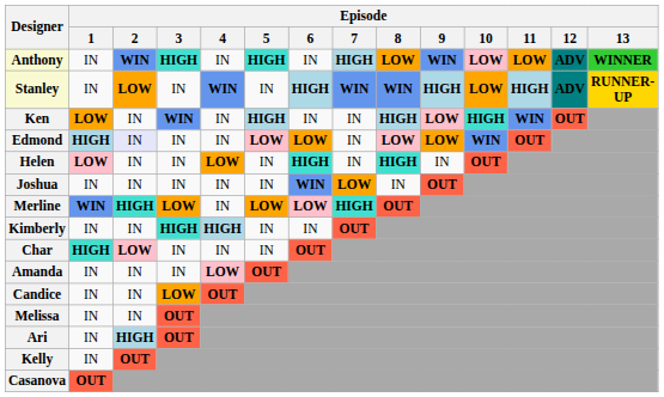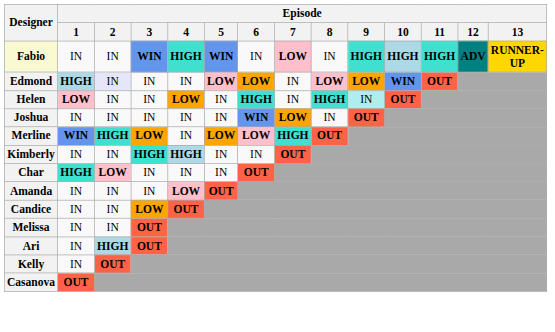 <table class="wikitable" style="text-align:center">
 <tr>
 <th rowspan="2">Designer</th>
 <th colspan="13">Episode</th>
 </tr>
 <tr>
 <th>1</th>
 <th>2</th>
 <th>3</th>
 <th>4</th>
 <th>5</th>
 <th>6</th>
 <th>7</th>
 <th>8</th>
 <th>9</th>
 <th>10</th>
 <th>11</th>
 <th>12</th>
 <th>13</th>
 </tr>
 <tr>
-<th style="background:#FAFAD2;">Anthony</th>
+<th style="background:#FAFAD2;">Fabio</th>
+<td>IN</td>
 <td>IN</td>
 <td style="background:cornflowerblue;"><strong>WIN</strong></td>
 <td style="background:turquoise;"><strong>HIGH</strong></td>
+<td style="background:cornflowerblue;"><strong>WIN</strong></td>
+<td>IN</td>
+<td style="background:pink;"><strong>LOW</strong></td>
 <td>IN</td>
 <td style="background:turquoise;"><strong>HIGH</strong></td>
-<td>IN</td>
 <td style="background:lightblue;"><strong>HIGH</strong></td>
-<td style="background:orange;"><strong>LOW</strong></td>
-<td style="background:cornflowerblue;"><strong>WIN</strong></td>
-<td style="background:pink;"><strong>LOW</strong></td>
-<td style="background:orange;"><strong>LOW</strong></td>
-<td style="background:teal;"><strong>ADV</strong></td>
-<td style="background:limegreen;"><strong>WINNER</strong></td>
-</tr>
-<tr>
-<th style="background:#FAFAD2;">Stanley</th>
-<td>IN</td>
-<td style="background:orange;"><strong>LOW</strong></td>
-<td>IN</td>
-<td style="background:cornflowerblue;"><strong>WIN</strong></td>
-<td>IN</td>
-<td style="background:lightblue;"><strong>HIGH</strong></td>
-<td style="background:cornflowerblue;"><strong>WIN</strong></td>
-<td style="background:cornflowerblue;"><strong>WIN</strong></td>
-<td style="background:lightblue;"><strong>HIGH</strong></td>
-<td style="background:orange;"><strong>LOW</strong></td>
-<td style="background:lightblue;"><strong>HIGH</strong></td>
+<td style="background:turquoise;"><strong>HIGH</strong></td>
 <td style="background:teal;"><strong>ADV</strong></td>
 <td style="background:gold;"><strong>RUNNER-UP</strong></td>
-</tr>
-<tr>
-<th>Ken</th>
-<td style="background:orange;"><strong>LOW</strong></td>
-<td>IN</td>
-<td style="background:cornflowerblue;"><strong>WIN</strong></td>
-<td>IN</td>
-<td style="background:lightblue;"><strong>HIGH</strong></td>
-<td>IN</td>
-<td>IN</td>
-<td style="background:lightblue;"><strong>HIGH</strong></td>
-<td style="background:pink;"><strong>LOW</strong></td>
-<td style="background:turquoise;"><strong>HIGH</strong></td>
-<td style="background:cornflowerblue;"><strong>WIN</strong></td>
-<td style="background:tomato;"><strong>OUT</strong></td>
-<td style="background:darkgrey;"></td>
 </tr>
 <tr>
 <th>Edmond</th>
 <td style="background:lightblue;"><strong>HIGH</strong></td>
 <td style="background: lavender;">IN</td>
 <td>IN</td>
 <td>IN</td>
 <td style="background:pink;"><strong>LOW</strong></td>
 <td style="background:orange;"><strong>LOW</strong></td>
 <td>IN</td>
 <td style="background:pink;"><strong>LOW</strong></td>
 <td style="background:orange;"><strong>LOW</strong></td>
 <td style="background:cornflowerblue;"><strong>WIN</strong></td>
 <td style="background:tomato;"><strong>OUT</strong></td>
 <td style="background:darkgrey;" colspan="2"></td>
 </tr>
 <tr>
 <th>Helen</th>
 <td style="background:pink;"><strong>LOW</strong></td>
 <td>IN</td>
 <td>IN</td>
 <td style="background:orange;"><strong>LOW</strong></td>
 <td>IN</td>
 <td style="background:turquoise;"><strong>HIGH</strong></td>
 <td>IN</td>
 <td style="background:turquoise;"><strong>HIGH</strong></td>
-<td>IN</td>
+<td style="background: paleturquoise;">IN</td>
 <td style="background:tomato;"><strong>OUT</strong></td>
 <td style="background:darkgrey;" colspan="3"></td>
 </tr>
 <tr>
 <th>Joshua</th>
 <td>IN</td>
 <td>IN</td>
 <td>IN</td>
 <td>IN</td>
 <td>IN</td>
 <td style="background:cornflowerblue;"><strong>WIN</strong></td>
 <td style="background:orange;"><strong>LOW</strong></td>
 <td>IN</td>
 <td style="background:tomato;"><strong>OUT</strong></td>
 <td style="background:darkgrey;" colspan="4"></td>
 </tr>
 <tr>
 <th>Merline</th>
 <td style="background:cornflowerblue;"><strong>WIN</strong></td>
 <td style="background:turquoise;"><strong>HIGH</strong></td>
 <td style="background:orange;"><strong>LOW</strong></td>
 <td>IN</td>
 <td style="background:orange;"><strong>LOW</strong></td>
 <td style="background:pink;"><strong>LOW</strong></td>
 <td style="background:turquoise;"><strong>HIGH</strong></td>
 <td style="background:tomato;"><strong>OUT</strong></td>
 <td style="background:darkgrey;" colspan="5"></td>
 </tr>
 <tr>
 <th>Kimberly</th>
 <td>IN</td>
 <td>IN</td>
 <td style="background:turquoise;"><strong>HIGH</strong></td>
 <td style="background:lightblue;"><strong>HIGH</strong></td>
 <td>IN</td>
 <td>IN</td>
 <td style="background:tomato;"><strong>OUT</strong></td>
 <td style="background:darkgrey;" colspan="6"></td>
 </tr>
 <tr>
 <th>Char</th>
 <td style="background:turquoise;"><strong>HIGH</strong></td>
 <td style="background:pink;"><strong>LOW</strong></td>
 <td>IN</td>
 <td>IN</td>
 <td>IN</td>
 <td style="background:tomato;"><strong>OUT</strong></td>
 <td style="background:darkgrey;" colspan="7"></td>
 </tr>
 <tr>
 <th>Amanda</th>
 <td>IN</td>
 <td>IN</td>
 <td>IN</td>
 <td style="background:pink;"><strong>LOW</strong></td>
 <td style="background:tomato;"><strong>OUT</strong></td>
 <td style="background:darkgrey;" colspan="8"></td>
 </tr>
 <tr>
 <th>Candice</th>
 <td>IN</td>
 <td>IN</td>
 <td style="background:orange;"><strong>LOW</strong></td>
 <td style="background:tomato;"><strong>OUT</strong></td>
 <td style="background:darkgrey;" colspan="9"></td>
 </tr>
 <tr>
 <th>Melissa</th>
 <td>IN</td>
 <td>IN</td>
 <td style="background:tomato;"><strong>OUT</strong></td>
 <td style="background:darkgrey;" colspan="10"></td>
 </tr>
 <tr>
 <th>Ari</th>
 <td>IN</td>
 <td style="background:lightblue;"><strong>HIGH</strong></td>
 <td style="background:tomato;"><strong>OUT</strong></td>
 <td style="background:darkgrey;" colspan="10"></td>
 </tr>
 <tr>
 <th>Kelly</th>
 <td>IN</td>
 <td style="background:tomato;"><strong>OUT</strong></td>
 <td style="background:darkgrey;" colspan="11"></td>
 </tr>
 <tr>
 <th>Casanova</th>
 <td style="background:tomato;"><strong>OUT</strong></td>
 <td style="background:darkgrey;" colspan="12"></td>
 </tr>
 </table>
